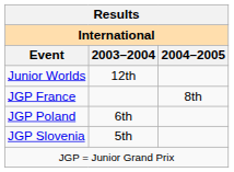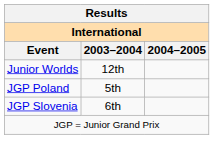 <table class="wikitable" style="text-align:center">
 <tr>
 <th colspan=3 align=center><strong>Results</strong></th>
 </tr>
 <tr>
 <th style="background-color: #ffdead; " colspan=3 align=center><strong>International</strong></th>
 </tr>
 <tr>
 <th>Event</th>
 <th>2003–2004</th>
 <th>2004–2005</th>
 </tr>
 <tr>
 <td align=left><a href='#'>Junior Worlds</a></td>
 <td>12th</td>
 <td></td>
 </tr>
 <tr>
-<td align=left><a href='#'>JGP France</a></td>
-<td></td>
-<td>8th</td>
-</tr>
-<tr>
 <td align=left><a href='#'>JGP Poland</a></td>
-<td>6th</td>
+<td>5th</td>
 <td></td>
 </tr>
 <tr>
 <td align=left><a href='#'>JGP Slovenia</a></td>
-<td>5th</td>
+<td>6th</td>
 <td></td>
 </tr>
 <tr>
 <td colspan=3 align=center><small> JGP = Junior Grand Prix </small></td>
 </tr>
 </table>
